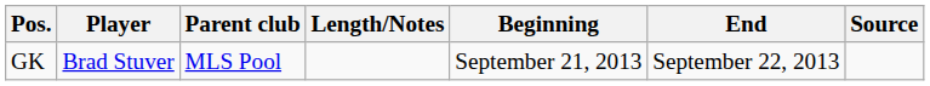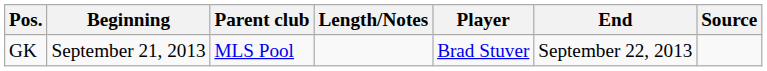 <table class="wikitable sortable" style="text-align: left">
 <tr>
 <th><strong>Pos.</strong></th>
-<th><strong>Player</strong></th>
+<th><strong>Beginning</strong></th>
 <th><strong>Parent club</strong></th>
 <th><strong>Length/Notes</strong></th>
-<th><strong>Beginning</strong></th>
+<th><strong>Player</strong></th>
 <th><strong>End</strong></th>
 <th><strong>Source</strong></th>
 </tr>
 <tr>
 <td>GK</td>
-<td> <a href='#'>Brad Stuver</a></td>
+<td>September 21, 2013</td>
 <td> <a href='#'>MLS Pool</a></td>
 <td></td>
-<td>September 21, 2013</td>
+<td> <a href='#'>Brad Stuver</a></td>
 <td>September 22, 2013</td>
 <td align=center></td>
 </tr>
 </table>
